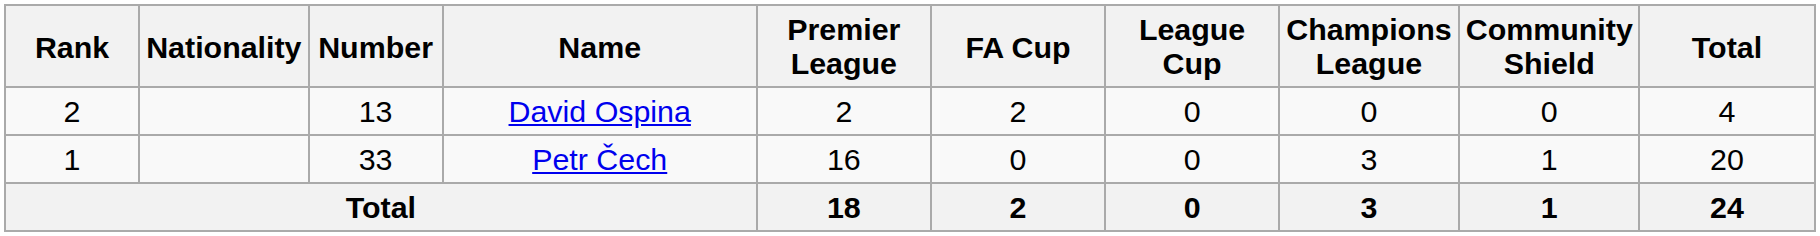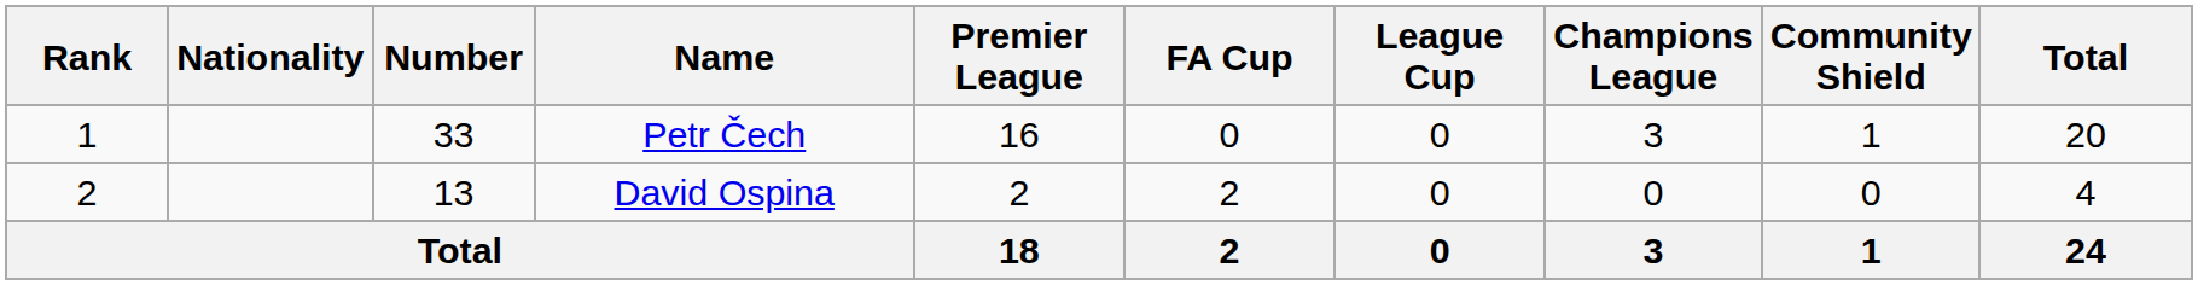 <table class="wikitable" style="font-size: 95%; text-align: center;">
 <tr>
 <th width=60>Rank</th>
 <th width=60>Nationality</th>
 <th width=60>Number</th>
 <th width=150>Name</th>
 <th width=80>Premier League</th>
 <th width=80>FA Cup</th>
 <th width=80>League Cup</th>
 <th width=80>Champions League</th>
 <th width=80>Community Shield</th>
 <th width=80>Total</th>
 </tr>
 <tr>
+<td>1</td>
+<td></td>
+<td>33</td>
+<td><a href='#'>Petr Čech</a></td>
+<td>16</td>
+<td>0</td>
+<td>0</td>
+<td>3</td>
+<td>1</td>
+<td>20</td>
+</tr>
+<tr>
 <td>2</td>
 <td></td>
 <td>13</td>
 <td><a href='#'>David Ospina</a></td>
 <td>2</td>
 <td>2</td>
 <td>0</td>
 <td>0</td>
 <td>0</td>
 <td>4</td>
 </tr>
 <tr>
-<td>1</td>
-<td></td>
-<td>33</td>
-<td><a href='#'>Petr Čech</a></td>
-<td>16</td>
-<td>0</td>
-<td>0</td>
-<td>3</td>
-<td>1</td>
-<td>20</td>
-</tr>
-<tr>
 <th colspan="4">Total</th>
 <th>18</th>
 <th>2</th>
 <th>0</th>
 <th>3</th>
 <th>1</th>
 <th>24</th>
 </tr>
 </table>
